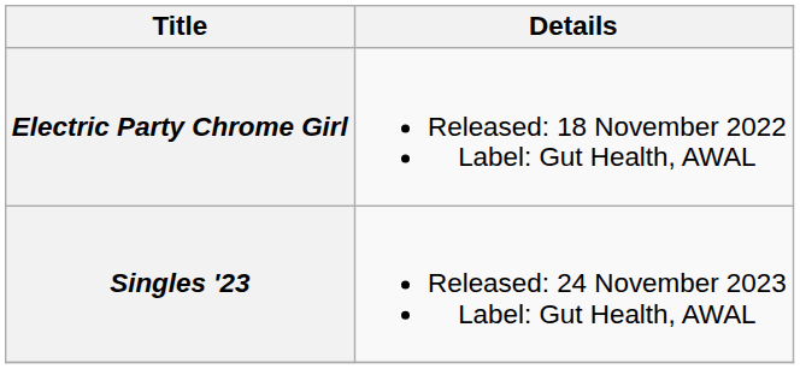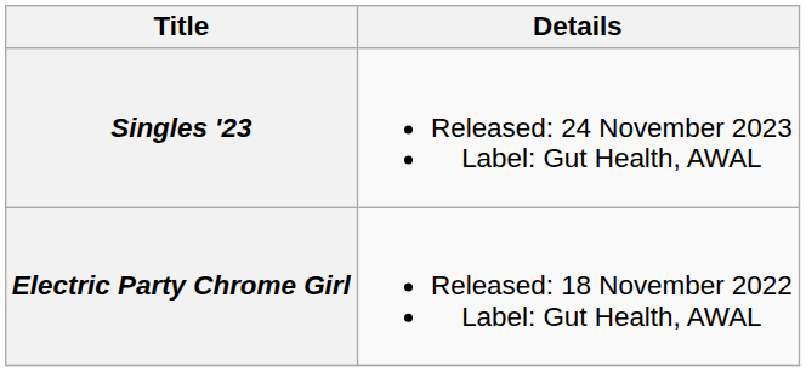 <table class="wikitable plainrowheaders" style="text-align:center;" border="1">
 <tr>
 <th>Title</th>
 <th>Details</th>
 </tr>
 <tr>
+<th scope="row"><em>Singles '23</em></th>
+<td><br><ul><li>Released: 24 November 2023</li><li>Label: Gut Health, AWAL</li></ul></td>
+</tr>
+<tr>
 <th scope="row"><em>Electric Party Chrome Girl</em></th>
 <td><br><ul><li>Released: 18 November 2022</li><li>Label: Gut Health, AWAL</li></ul></td>
 </tr>
 <tr>
-<th scope="row"><em>Singles '23</em></th>
-<td><br><ul><li>Released: 24 November 2023</li><li>Label: Gut Health, AWAL</li></ul></td>
-</tr>
-<tr>
 </tr>
 </table>
